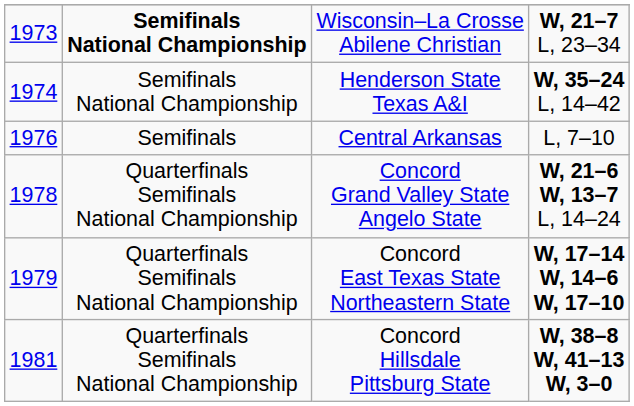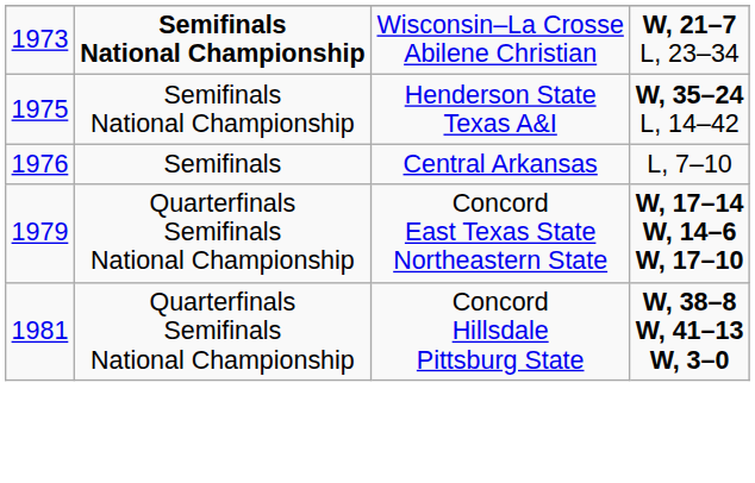 <table class="wikitable" style="text-align:center">
 <tr>
 </tr>
 <tr>
 <td><a href='#'>1973</a></td>
 <td><strong>Semifinals<br>National Championship</strong></td>
 <td><a href='#'>Wisconsin–La Crosse</a><br><a href='#'>Abilene Christian</a></td>
 <td><strong>W, 21–7</strong><br>L, 23–34</td>
 </tr>
 <tr>
-<td><a href='#'>1974</a></td>
+<td><a href='#'>1975</a></td>
 <td>Semifinals<br>National Championship</td>
 <td><a href='#'>Henderson State</a><br><a href='#'>Texas A&I</a></td>
 <td><strong>W, 35–24</strong><br>L, 14–42</td>
 </tr>
 <tr>
 <td><a href='#'>1976</a></td>
 <td>Semifinals</td>
 <td><a href='#'>Central Arkansas</a></td>
 <td>L, 7–10</td>
-</tr>
-<tr>
-<td><a href='#'>1978</a></td>
-<td>Quarterfinals<br>Semifinals<br>National Championship</td>
-<td><a href='#'>Concord</a><br><a href='#'>Grand Valley State</a><br><a href='#'>Angelo State</a></td>
-<td><strong>W, 21–6</strong><br><strong>W, 13–7</strong><br>L, 14–24</td>
 </tr>
 <tr>
 <td><a href='#'>1979</a></td>
 <td>Quarterfinals<br>Semifinals<br>National Championship</td>
 <td>Concord<br><a href='#'>East Texas State</a><br><a href='#'>Northeastern State</a></td>
 <td><strong>W, 17–14</strong><br><strong>W, 14–6</strong><br><strong>W, 17–10</strong></td>
 </tr>
 <tr>
 <td><a href='#'>1981</a></td>
 <td>Quarterfinals<br>Semifinals<br>National Championship</td>
 <td>Concord<br><a href='#'>Hillsdale</a><br><a href='#'>Pittsburg State</a></td>
 <td><strong>W, 38–8</strong><br><strong>W, 41–13</strong><br><strong>W, 3–0</strong></td>
 </tr>
 </table>
